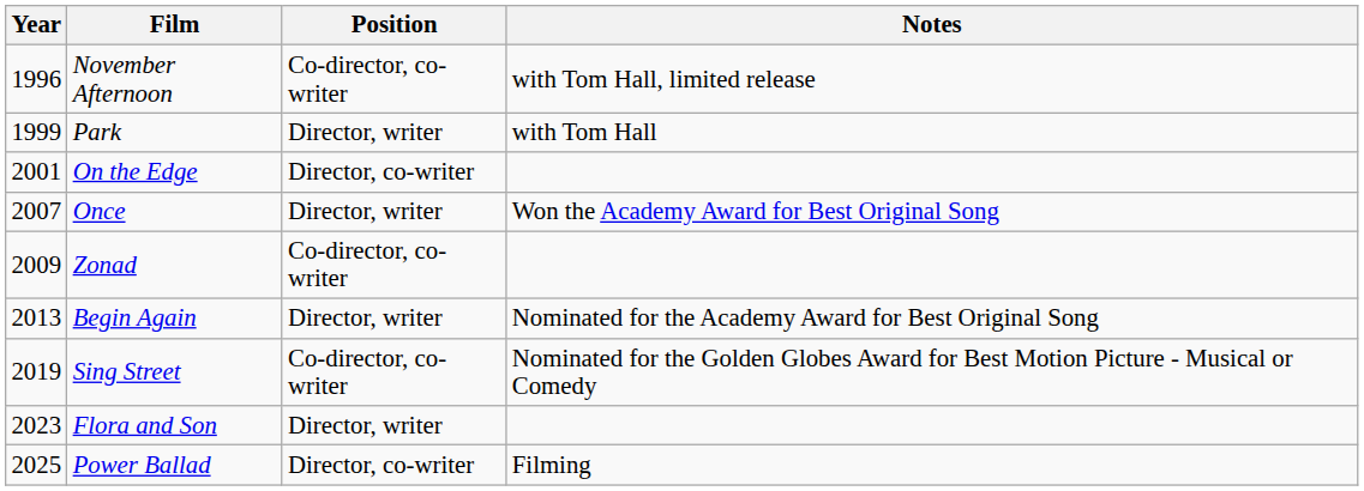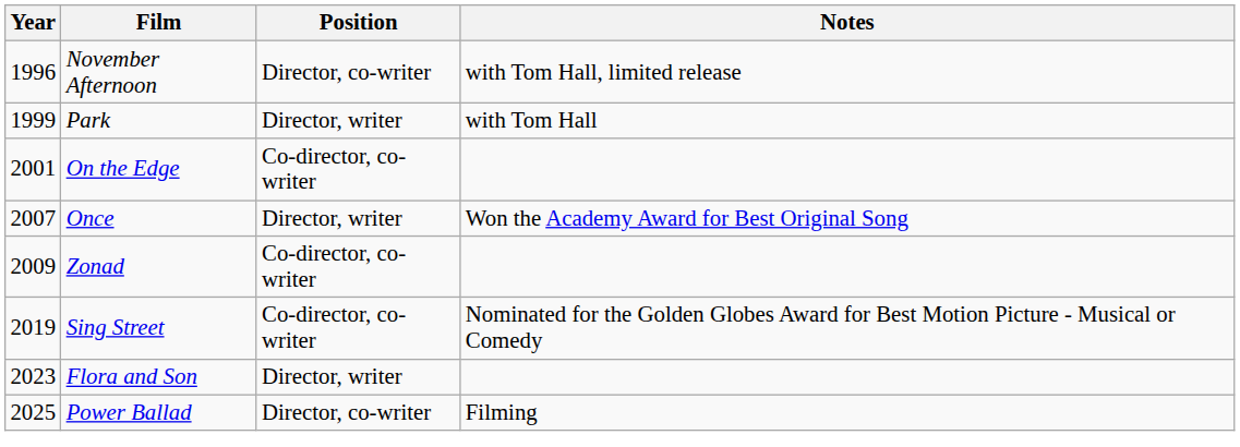 <table class="wikitable" style="font-size: 100%;">
 <tr>
 <th>Year</th>
 <th>Film</th>
 <th>Position</th>
 <th>Notes</th>
 </tr>
 <tr>
 <td>1996</td>
 <td><em>November Afternoon</em></td>
-<td>Co-director, co-writer</td>
+<td>Director, co-writer</td>
 <td>with Tom Hall, limited release</td>
 </tr>
 <tr>
 <td>1999</td>
 <td><em>Park</em></td>
 <td>Director, writer</td>
 <td>with Tom Hall</td>
 </tr>
 <tr>
 <td>2001</td>
 <td><em><a href='#'>On the Edge</a></em></td>
-<td>Director, co-writer</td>
+<td>Co-director, co-writer</td>
 <td></td>
 </tr>
 <tr>
 <td>2007</td>
 <td><em><a href='#'>Once</a></em></td>
 <td>Director, writer</td>
 <td>Won the <a href='#'>Academy Award for Best Original Song</a></td>
 </tr>
 <tr>
 <td>2009</td>
 <td><em><a href='#'>Zonad</a></em></td>
 <td>Co-director, co-writer</td>
 <td></td>
-</tr>
-<tr>
-<td>2013</td>
-<td><em><a href='#'>Begin Again</a></em></td>
-<td>Director, writer</td>
-<td>Nominated for the Academy Award for Best Original Song</td>
 </tr>
 <tr>
 <td>2019</td>
 <td><em><a href='#'>Sing Street</a></em></td>
 <td>Co-director, co-writer</td>
 <td>Nominated for the Golden Globes Award for Best Motion Picture - Musical or Comedy</td>
 </tr>
 <tr>
 <td>2023</td>
 <td><em><a href='#'>Flora and Son</a></em></td>
 <td>Director, writer</td>
 <td></td>
 </tr>
 <tr>
 <td>2025</td>
 <td><em><a href='#'>Power Ballad</a></em></td>
 <td>Director, co-writer</td>
 <td>Filming</td>
 </tr>
 </table>
